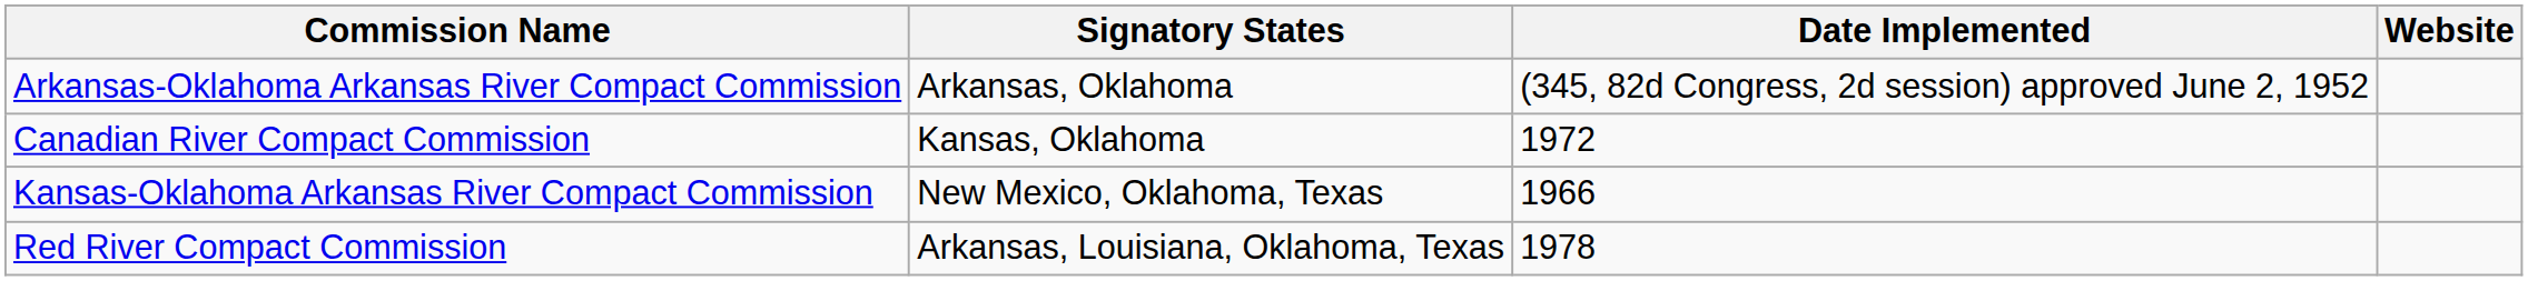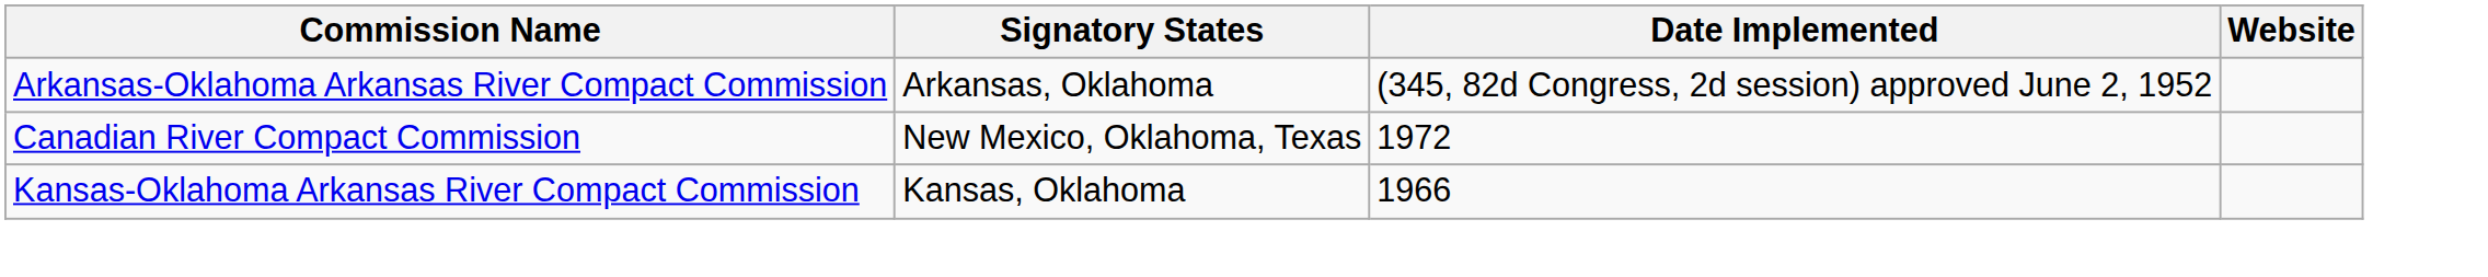 <table border="1" cellspacing="0" cellpadding="5" style="border-collapse:collapse;" class="wikitable">
 <tr>
 <th>Commission Name</th>
 <th>Signatory States</th>
 <th>Date Implemented</th>
 <th>Website</th>
 </tr>
 <tr>
 <td><a href='#'>Arkansas-Oklahoma Arkansas River Compact Commission</a></td>
 <td>Arkansas, Oklahoma</td>
 <td>(345, 82d Congress, 2d session) approved June 2, 1952</td>
 <td></td>
 </tr>
 <tr>
 <td><a href='#'>Canadian River Compact Commission</a></td>
-<td>Kansas, Oklahoma</td>
+<td>New Mexico, Oklahoma, Texas</td>
 <td>1972</td>
 <td></td>
 </tr>
 <tr>
 <td><a href='#'>Kansas-Oklahoma Arkansas River Compact Commission</a></td>
-<td>New Mexico, Oklahoma, Texas</td>
+<td>Kansas, Oklahoma</td>
 <td>1966</td>
 <td></td>
 </tr>
-<tr>
-<td><a href='#'>Red River Compact Commission</a></td>
-<td>Arkansas, Louisiana, Oklahoma, Texas</td>
-<td>1978</td>
-<td></td>
-</tr>
 </table>
